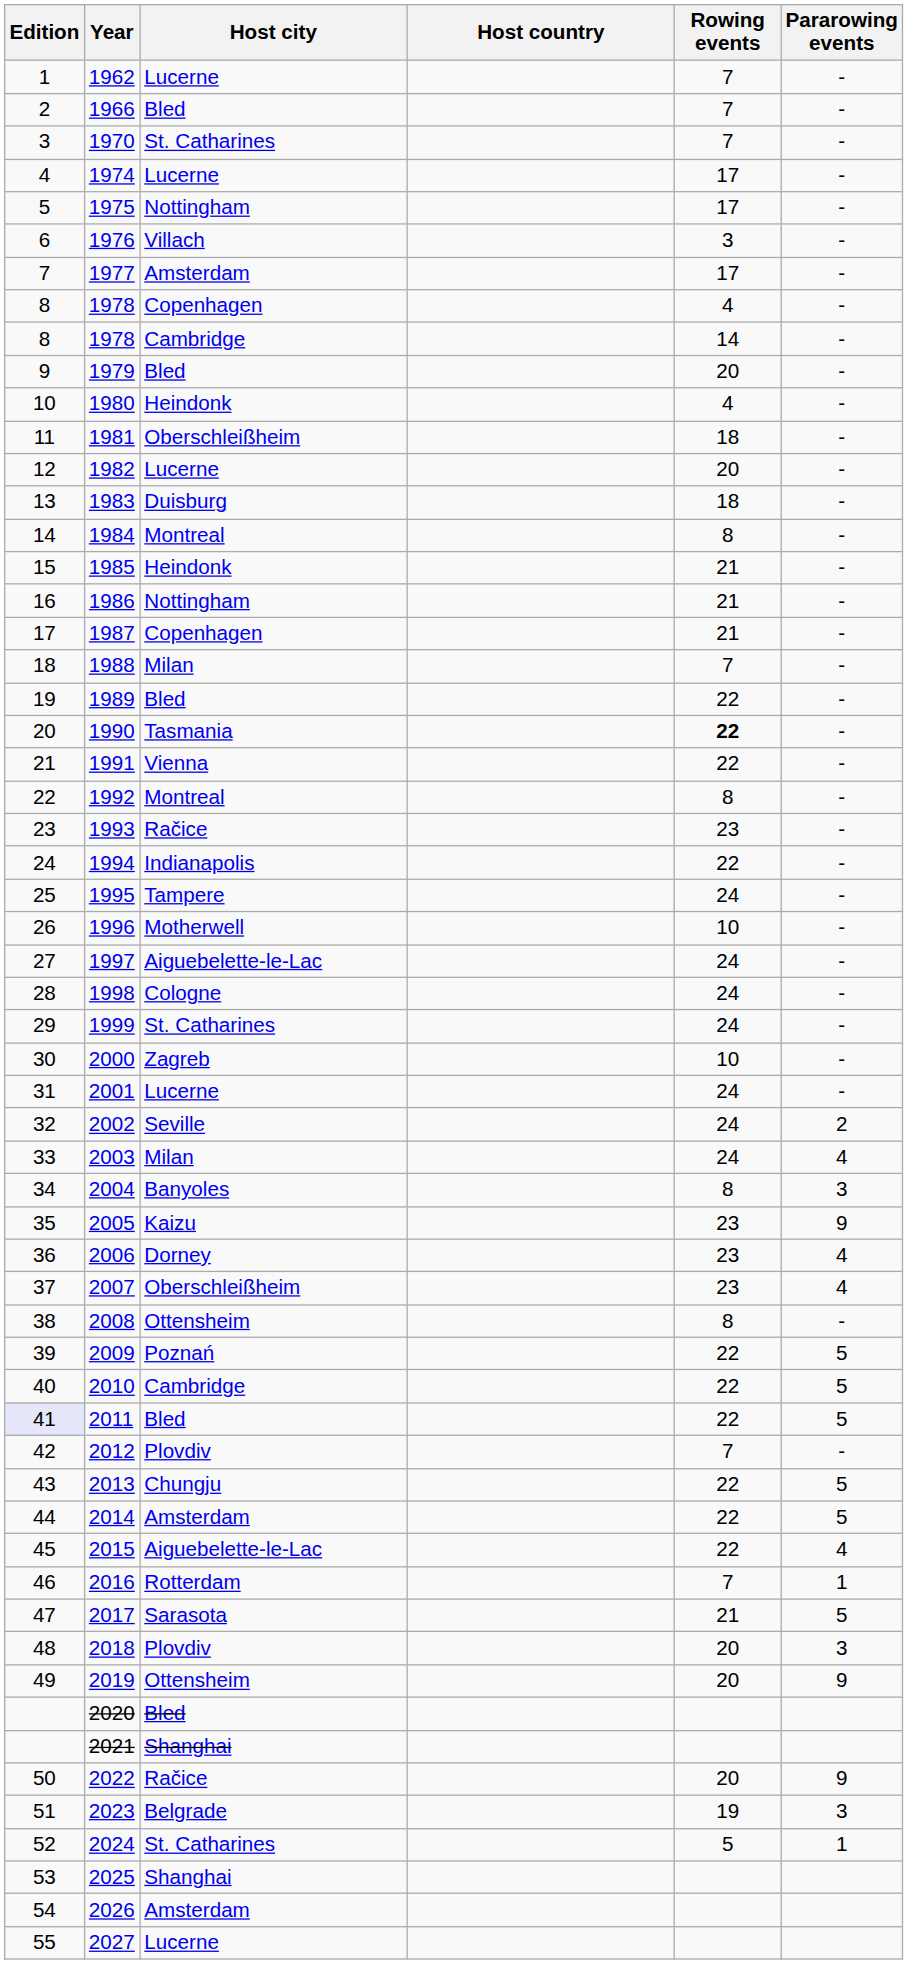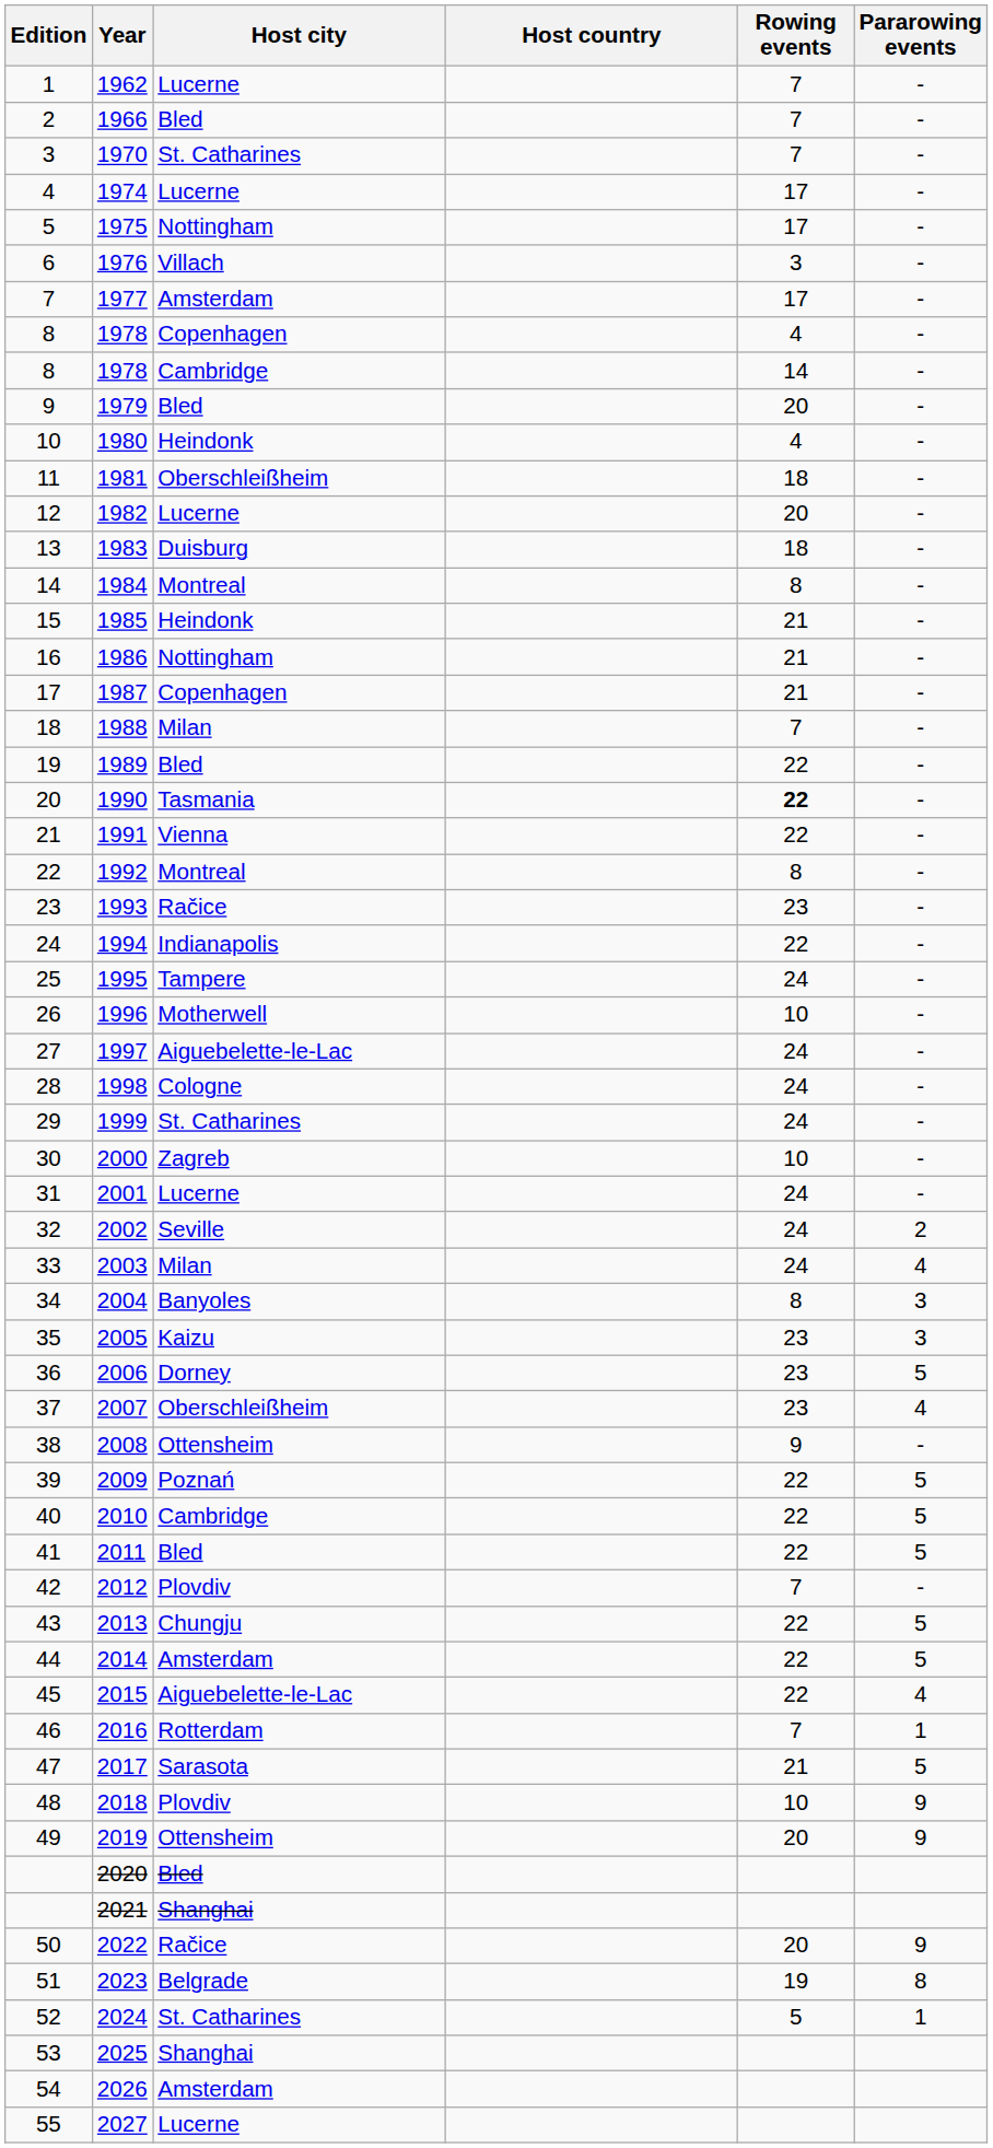 <table class="wikitable" style="font-size:100%">
 <tr>
 <th width=30>Edition</th>
 <th width=30>Year</th>
 <th width=200>Host city</th>
 <th width=200>Host country</th>
 <th width=75>Rowing events</th>
 <th width=75>Pararowing events</th>
 </tr>
 <tr>
 <td align=center>1</td>
 <td><a href='#'>1962</a></td>
 <td><a href='#'>Lucerne</a></td>
 <td></td>
 <td align=center>7</td>
 <td align=center>-</td>
 </tr>
 <tr>
 <td align=center>2</td>
 <td><a href='#'>1966</a></td>
 <td><a href='#'>Bled</a></td>
 <td></td>
 <td align=center>7</td>
 <td align=center>-</td>
 </tr>
 <tr>
 <td align=center>3</td>
 <td><a href='#'>1970</a></td>
 <td><a href='#'>St. Catharines</a></td>
 <td></td>
 <td align=center>7</td>
 <td align=center>-</td>
 </tr>
 <tr>
 <td align=center>4</td>
 <td><a href='#'>1974</a></td>
 <td><a href='#'>Lucerne</a></td>
 <td></td>
 <td align=center>17</td>
 <td align=center>-</td>
 </tr>
 <tr>
 <td align=center>5</td>
 <td><a href='#'>1975</a></td>
 <td><a href='#'>Nottingham</a></td>
 <td></td>
 <td align=center>17</td>
 <td align=center>-</td>
 </tr>
 <tr>
 <td align=center>6</td>
 <td><a href='#'>1976</a></td>
 <td><a href='#'>Villach</a></td>
 <td></td>
 <td align=center>3</td>
 <td align=center>-</td>
 </tr>
 <tr>
 <td align=center>7</td>
 <td><a href='#'>1977</a></td>
 <td><a href='#'>Amsterdam</a></td>
 <td></td>
 <td align=center>17</td>
 <td align=center>-</td>
 </tr>
 <tr>
 <td align=center>8</td>
 <td><a href='#'>1978</a></td>
 <td><a href='#'>Copenhagen</a></td>
 <td></td>
 <td align=center>4</td>
 <td align=center>-</td>
 </tr>
 <tr>
 <td align=center>8</td>
 <td><a href='#'>1978</a></td>
 <td><a href='#'>Cambridge</a></td>
 <td></td>
 <td align=center>14</td>
 <td align=center>-</td>
 </tr>
 <tr>
 <td align=center>9</td>
 <td><a href='#'>1979</a></td>
 <td><a href='#'>Bled</a></td>
 <td></td>
 <td align=center>20</td>
 <td align=center>-</td>
 </tr>
 <tr>
 <td align=center>10</td>
 <td><a href='#'>1980</a></td>
 <td><a href='#'>Heindonk</a></td>
 <td></td>
 <td align=center>4</td>
 <td align=center>-</td>
 </tr>
 <tr>
 <td align=center>11</td>
 <td><a href='#'>1981</a></td>
 <td><a href='#'>Oberschleißheim</a></td>
 <td></td>
 <td align=center>18</td>
 <td align=center>-</td>
 </tr>
 <tr>
 <td align=center>12</td>
 <td><a href='#'>1982</a></td>
 <td><a href='#'>Lucerne</a></td>
 <td></td>
 <td align=center>20</td>
 <td align=center>-</td>
 </tr>
 <tr>
 <td align=center>13</td>
 <td><a href='#'>1983</a></td>
 <td><a href='#'>Duisburg</a></td>
 <td></td>
 <td align=center>18</td>
 <td align=center>-</td>
 </tr>
 <tr>
 <td align=center>14</td>
 <td><a href='#'>1984</a></td>
 <td><a href='#'>Montreal</a></td>
 <td></td>
 <td align=center>8</td>
 <td align=center>-</td>
 </tr>
 <tr>
 <td align=center>15</td>
 <td><a href='#'>1985</a></td>
 <td><a href='#'>Heindonk</a></td>
 <td></td>
 <td align=center>21</td>
 <td align=center>-</td>
 </tr>
 <tr>
 <td align=center>16</td>
 <td><a href='#'>1986</a></td>
 <td><a href='#'>Nottingham</a></td>
 <td></td>
 <td align=center>21</td>
 <td align=center>-</td>
 </tr>
 <tr>
 <td align=center>17</td>
 <td><a href='#'>1987</a></td>
 <td><a href='#'>Copenhagen</a></td>
 <td></td>
 <td align=center>21</td>
 <td align=center>-</td>
 </tr>
 <tr>
 <td align=center>18</td>
 <td><a href='#'>1988</a></td>
 <td><a href='#'>Milan</a></td>
 <td></td>
 <td align=center>7</td>
 <td align=center>-</td>
 </tr>
 <tr>
 <td align=center>19</td>
 <td><a href='#'>1989</a></td>
 <td><a href='#'>Bled</a></td>
 <td></td>
 <td align=center>22</td>
 <td align=center>-</td>
 </tr>
 <tr>
 <td align=center>20</td>
 <td><a href='#'>1990</a></td>
 <td><a href='#'>Tasmania</a></td>
 <td></td>
 <td align=center><strong>22</strong></td>
 <td align=center>-</td>
 </tr>
 <tr>
 <td align=center>21</td>
 <td><a href='#'>1991</a></td>
 <td><a href='#'>Vienna</a></td>
 <td></td>
 <td align=center>22</td>
 <td align=center>-</td>
 </tr>
 <tr>
 <td align=center>22</td>
 <td><a href='#'>1992</a></td>
 <td><a href='#'>Montreal</a></td>
 <td></td>
 <td align=center>8</td>
 <td align=center>-</td>
 </tr>
 <tr>
 <td align=center>23</td>
 <td><a href='#'>1993</a></td>
 <td><a href='#'>Račice</a></td>
 <td></td>
 <td align=center>23</td>
 <td align=center>-</td>
 </tr>
 <tr>
 <td align=center>24</td>
 <td><a href='#'>1994</a></td>
 <td><a href='#'>Indianapolis</a></td>
 <td></td>
 <td align=center>22</td>
 <td align=center>-</td>
 </tr>
 <tr>
 <td align=center>25</td>
 <td><a href='#'>1995</a></td>
 <td><a href='#'>Tampere</a></td>
 <td></td>
 <td align=center>24</td>
 <td align=center>-</td>
 </tr>
 <tr>
 <td align=center>26</td>
 <td><a href='#'>1996</a></td>
 <td><a href='#'>Motherwell</a></td>
 <td></td>
 <td align=center>10</td>
 <td align=center>-</td>
 </tr>
 <tr>
 <td align=center>27</td>
 <td><a href='#'>1997</a></td>
 <td><a href='#'>Aiguebelette-le-Lac</a></td>
 <td></td>
 <td align=center>24</td>
 <td align=center>-</td>
 </tr>
 <tr>
 <td align=center>28</td>
 <td><a href='#'>1998</a></td>
 <td><a href='#'>Cologne</a></td>
 <td></td>
 <td align=center>24</td>
 <td align=center>-</td>
 </tr>
 <tr>
 <td align=center>29</td>
 <td><a href='#'>1999</a></td>
 <td><a href='#'>St. Catharines</a></td>
 <td></td>
 <td align=center>24</td>
 <td align=center>-</td>
 </tr>
 <tr>
 <td align=center>30</td>
 <td><a href='#'>2000</a></td>
 <td><a href='#'>Zagreb</a></td>
 <td></td>
 <td align=center>10</td>
 <td align=center>-</td>
 </tr>
 <tr>
 <td align=center>31</td>
 <td><a href='#'>2001</a></td>
 <td><a href='#'>Lucerne</a></td>
 <td></td>
 <td align=center>24</td>
 <td align=center>-</td>
 </tr>
 <tr>
 <td align=center>32</td>
 <td><a href='#'>2002</a></td>
 <td><a href='#'>Seville</a></td>
 <td></td>
 <td align=center>24</td>
 <td align=center>2</td>
 </tr>
 <tr>
 <td align=center>33</td>
 <td><a href='#'>2003</a></td>
 <td><a href='#'>Milan</a></td>
 <td></td>
 <td align=center>24</td>
 <td align=center>4</td>
 </tr>
 <tr>
 <td align=center>34</td>
 <td><a href='#'>2004</a></td>
 <td><a href='#'>Banyoles</a></td>
 <td></td>
 <td align=center>8</td>
 <td align=center>3</td>
 </tr>
 <tr>
 <td align=center>35</td>
 <td><a href='#'>2005</a></td>
 <td><a href='#'>Kaizu</a></td>
 <td></td>
 <td align=center>23</td>
-<td align=center>9</td>
+<td align=center>3</td>
 </tr>
 <tr>
 <td align=center>36</td>
 <td><a href='#'>2006</a></td>
 <td><a href='#'>Dorney</a></td>
 <td></td>
 <td align=center>23</td>
-<td align=center>4</td>
+<td align=center>5</td>
 </tr>
 <tr>
 <td align=center>37</td>
 <td><a href='#'>2007</a></td>
 <td><a href='#'>Oberschleißheim</a></td>
 <td></td>
 <td align=center>23</td>
 <td align=center>4</td>
 </tr>
 <tr>
 <td align=center>38</td>
 <td><a href='#'>2008</a></td>
 <td><a href='#'>Ottensheim</a></td>
 <td></td>
-<td align=center>8</td>
+<td align=center>9</td>
 <td align=center>-</td>
 </tr>
 <tr>
 <td align=center>39</td>
 <td><a href='#'>2009</a></td>
 <td><a href='#'>Poznań</a></td>
 <td></td>
 <td align=center>22</td>
 <td align=center>5</td>
 </tr>
 <tr>
 <td align=center>40</td>
 <td><a href='#'>2010</a></td>
 <td><a href='#'>Cambridge</a></td>
 <td></td>
 <td align=center>22</td>
 <td align=center>5</td>
 </tr>
 <tr>
-<td align=center style="background: lavender;">41</td>
+<td align=center>41</td>
 <td><a href='#'>2011</a></td>
 <td><a href='#'>Bled</a></td>
 <td></td>
 <td align=center>22</td>
 <td align=center>5</td>
 </tr>
 <tr>
 <td align=center>42</td>
 <td><a href='#'>2012</a></td>
 <td><a href='#'>Plovdiv</a></td>
 <td></td>
 <td align=center>7</td>
 <td align=center>-</td>
 </tr>
 <tr>
 <td align=center>43</td>
 <td><a href='#'>2013</a></td>
 <td><a href='#'>Chungju</a></td>
 <td></td>
 <td align=center>22</td>
 <td align=center>5</td>
 </tr>
 <tr>
 <td align=center>44</td>
 <td><a href='#'>2014</a></td>
 <td><a href='#'>Amsterdam</a></td>
 <td></td>
 <td align=center>22</td>
 <td align=center>5</td>
 </tr>
 <tr>
 <td align=center>45</td>
 <td><a href='#'>2015</a></td>
 <td><a href='#'>Aiguebelette-le-Lac</a></td>
 <td></td>
 <td align=center>22</td>
 <td align=center>4</td>
 </tr>
 <tr>
 <td align=center>46</td>
 <td><a href='#'>2016</a></td>
 <td><a href='#'>Rotterdam</a></td>
 <td></td>
 <td align=center>7</td>
 <td align=center>1</td>
 </tr>
 <tr>
 <td align=center>47</td>
 <td><a href='#'>2017</a></td>
 <td><a href='#'>Sarasota</a></td>
 <td></td>
 <td align=center>21</td>
 <td align=center>5</td>
 </tr>
 <tr>
 <td align=center>48</td>
 <td><a href='#'>2018</a></td>
 <td><a href='#'>Plovdiv</a></td>
 <td></td>
-<td align=center>20</td>
-<td align=center>3</td>
+<td align=center>10</td>
+<td align=center>9</td>
 </tr>
 <tr>
 <td align=center>49</td>
 <td><a href='#'>2019</a></td>
 <td><a href='#'>Ottensheim</a></td>
 <td></td>
 <td align=center>20</td>
 <td align=center>9</td>
 </tr>
 <tr>
 <td></td>
 <td><del>2020</del></td>
 <td><del><a href='#'>Bled</a></del></td>
 <td><del></del></td>
 <td></td>
 <td></td>
 </tr>
 <tr>
 <td></td>
 <td><del>2021</del></td>
 <td><del><a href='#'>Shanghai</a></del></td>
 <td><del></del></td>
 <td></td>
 <td></td>
 </tr>
 <tr>
 <td align=center>50</td>
 <td><a href='#'>2022</a></td>
 <td><a href='#'>Račice</a></td>
 <td></td>
 <td align=center>20</td>
 <td align=center>9</td>
 </tr>
 <tr>
 <td align=center>51</td>
 <td><a href='#'>2023</a></td>
 <td><a href='#'>Belgrade</a></td>
 <td></td>
 <td align=center>19</td>
-<td align=center>3</td>
+<td align=center>8</td>
 </tr>
 <tr>
 <td align=center>52</td>
 <td><a href='#'>2024</a></td>
 <td><a href='#'>St. Catharines</a></td>
 <td></td>
 <td align=center>5</td>
 <td align="center">1</td>
 </tr>
 <tr>
 <td align=center>53</td>
 <td><a href='#'>2025</a></td>
 <td><a href='#'>Shanghai</a></td>
 <td></td>
 <td align=center></td>
 <td align=center></td>
 </tr>
 <tr>
 <td align=center>54</td>
 <td><a href='#'>2026</a></td>
 <td><a href='#'>Amsterdam</a></td>
 <td></td>
 <td align=center></td>
 <td align=center></td>
 </tr>
 <tr>
 <td align=center>55</td>
 <td><a href='#'>2027</a></td>
 <td><a href='#'>Lucerne</a></td>
 <td></td>
 <td align=center></td>
 <td align=center></td>
 </tr>
 </table>
